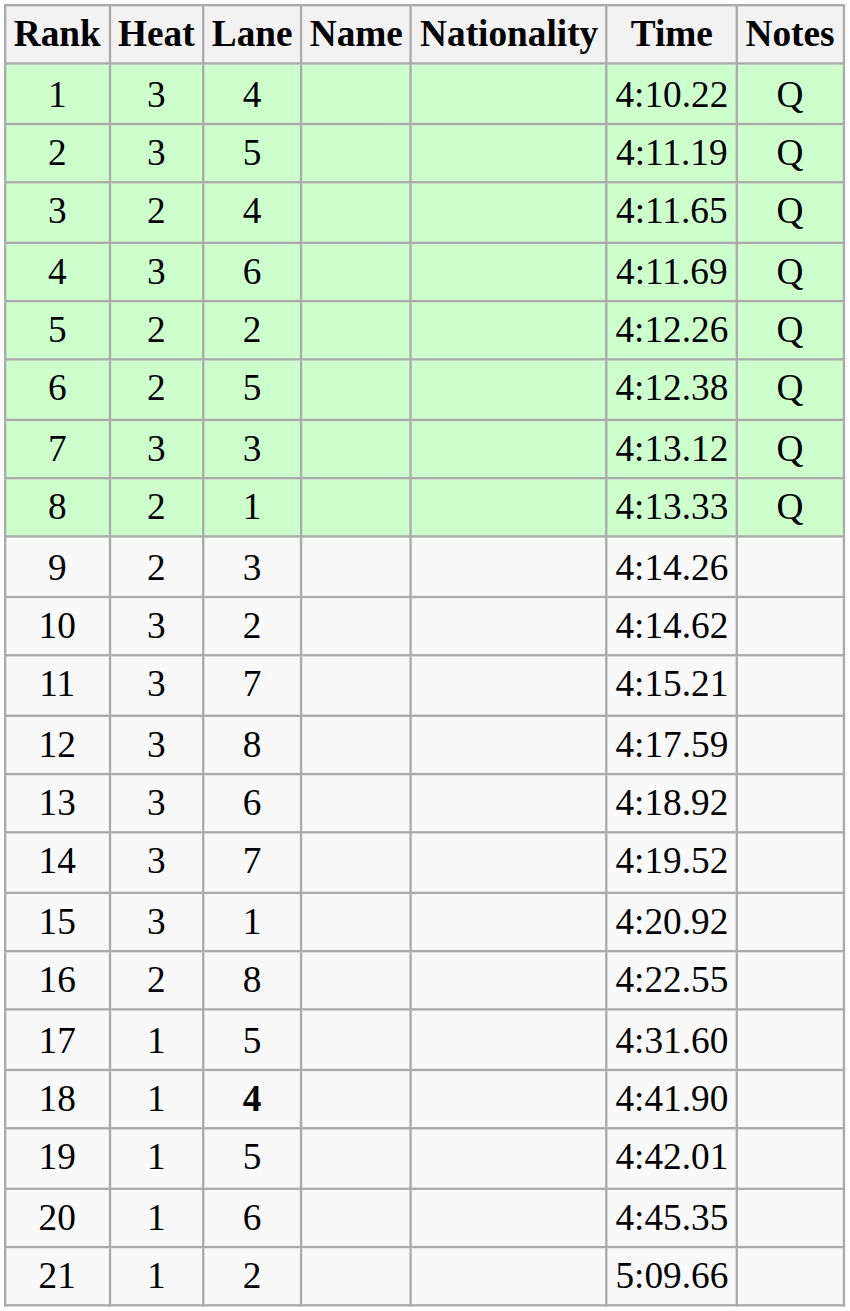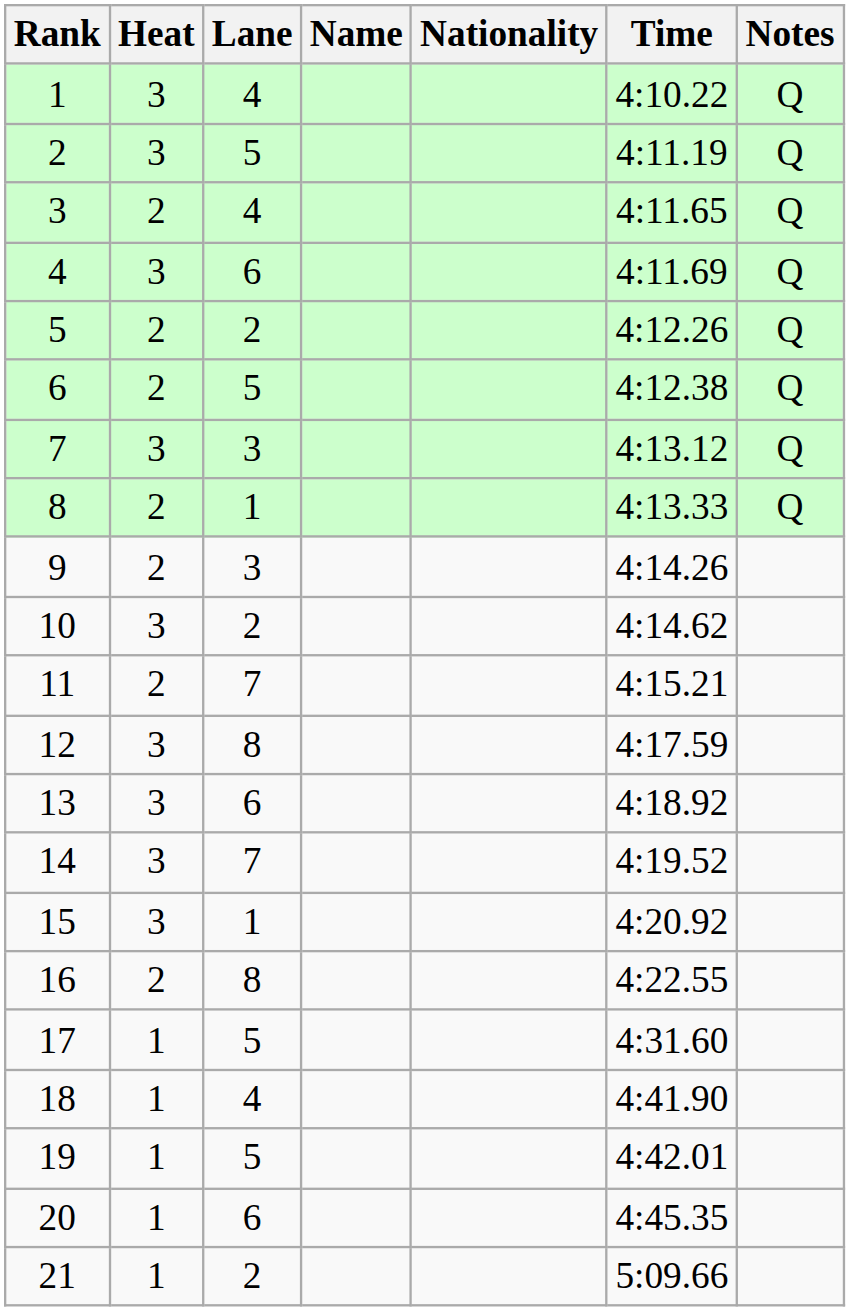 <table class="wikitable sortable" style="text-align:center">
 <tr>
 <th>Rank</th>
 <th>Heat</th>
 <th>Lane</th>
 <th>Name</th>
 <th>Nationality</th>
 <th>Time</th>
 <th>Notes</th>
 </tr>
 <tr bgcolor="ccffcc">
 <td>1</td>
 <td>3</td>
 <td>4</td>
 <td align="left"></td>
 <td align="left"></td>
 <td>4:10.22</td>
 <td>Q</td>
 </tr>
 <tr bgcolor="ccffcc">
 <td>2</td>
 <td>3</td>
 <td>5</td>
 <td align="left"></td>
 <td align="left"></td>
 <td>4:11.19</td>
 <td>Q</td>
 </tr>
 <tr bgcolor="ccffcc">
 <td>3</td>
 <td>2</td>
 <td>4</td>
 <td align="left"></td>
 <td align="left"></td>
 <td>4:11.65</td>
 <td>Q</td>
 </tr>
 <tr bgcolor="ccffcc">
 <td>4</td>
 <td>3</td>
 <td>6</td>
 <td align="left"></td>
 <td align="left"></td>
 <td>4:11.69</td>
 <td>Q</td>
 </tr>
 <tr bgcolor="ccffcc">
 <td>5</td>
 <td>2</td>
 <td>2</td>
 <td align="left"></td>
 <td align="left"></td>
 <td>4:12.26</td>
 <td>Q</td>
 </tr>
 <tr bgcolor="ccffcc">
 <td>6</td>
 <td>2</td>
 <td>5</td>
 <td align="left"></td>
 <td align="left"></td>
 <td>4:12.38</td>
 <td>Q</td>
 </tr>
 <tr bgcolor="ccffcc">
 <td>7</td>
 <td>3</td>
 <td>3</td>
 <td align="left"></td>
 <td align="left"></td>
 <td>4:13.12</td>
 <td>Q</td>
 </tr>
 <tr bgcolor="ccffcc">
 <td>8</td>
 <td>2</td>
 <td>1</td>
 <td align="left"></td>
 <td align="left"></td>
 <td>4:13.33</td>
 <td>Q</td>
 </tr>
 <tr>
 <td>9</td>
 <td>2</td>
 <td>3</td>
 <td align="left"></td>
 <td align="left"></td>
 <td>4:14.26</td>
 <td></td>
 </tr>
 <tr>
 <td>10</td>
 <td>3</td>
 <td>2</td>
 <td align="left"></td>
 <td align="left"></td>
 <td>4:14.62</td>
 <td></td>
 </tr>
 <tr>
 <td>11</td>
-<td>3</td>
+<td>2</td>
 <td>7</td>
 <td align="left"></td>
 <td align="left"></td>
 <td>4:15.21</td>
 <td></td>
 </tr>
 <tr>
 <td>12</td>
 <td>3</td>
 <td>8</td>
 <td align="left"></td>
 <td align="left"></td>
 <td>4:17.59</td>
 <td></td>
 </tr>
 <tr>
 <td>13</td>
 <td>3</td>
 <td>6</td>
 <td align="left"></td>
 <td align="left"></td>
 <td>4:18.92</td>
 <td></td>
 </tr>
 <tr>
 <td>14</td>
 <td>3</td>
 <td>7</td>
 <td align="left"></td>
 <td align="left"></td>
 <td>4:19.52</td>
 <td></td>
 </tr>
 <tr>
 <td>15</td>
 <td>3</td>
 <td>1</td>
 <td align="left"></td>
 <td align=left></td>
 <td>4:20.92</td>
 <td></td>
 </tr>
 <tr>
 <td>16</td>
 <td>2</td>
 <td>8</td>
 <td align="left"></td>
 <td align="left"></td>
 <td>4:22.55</td>
 <td></td>
 </tr>
 <tr>
 <td>17</td>
 <td>1</td>
 <td>5</td>
 <td align="left"></td>
 <td align="left"></td>
 <td>4:31.60</td>
 <td></td>
 </tr>
 <tr>
 <td>18</td>
 <td>1</td>
-<td><strong>4</strong></td>
+<td>4</td>
 <td align="left"></td>
 <td align="left"></td>
 <td>4:41.90</td>
 <td></td>
 </tr>
 <tr>
 <td>19</td>
 <td>1</td>
 <td>5</td>
 <td align="left"></td>
 <td align="left"></td>
 <td>4:42.01</td>
 <td></td>
 </tr>
 <tr>
 <td>20</td>
 <td>1</td>
 <td>6</td>
 <td align="left"></td>
 <td align="left"></td>
 <td>4:45.35</td>
 <td></td>
 </tr>
 <tr>
 <td>21</td>
 <td>1</td>
 <td>2</td>
 <td align="left"></td>
 <td align="left"></td>
 <td>5:09.66</td>
 <td></td>
 </tr>
 </table>
